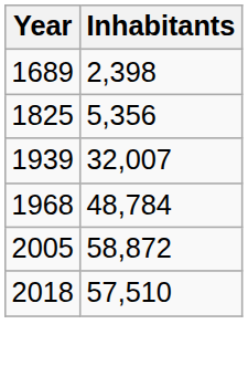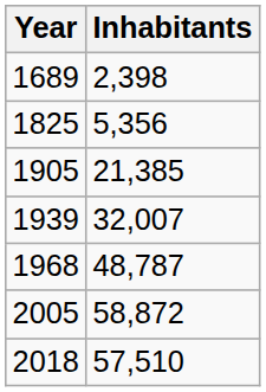 <table class="wikitable">
 <tr>
 <th>Year</th>
 <th>Inhabitants</th>
 </tr>
 <tr>
 <td>1689</td>
 <td>2,398</td>
 </tr>
 <tr>
 <td>1825</td>
 <td>5,356</td>
 </tr>
 <tr>
+<td>1905</td>
+<td>21,385</td>
+</tr>
+<tr>
 <td>1939</td>
 <td>32,007</td>
 </tr>
 <tr>
 <td>1968</td>
-<td>48,784</td>
+<td>48,787</td>
 </tr>
 <tr>
 <td>2005</td>
 <td>58,872</td>
 </tr>
 <tr>
 <td>2018</td>
 <td>57,510</td>
 </tr>
 </table>
